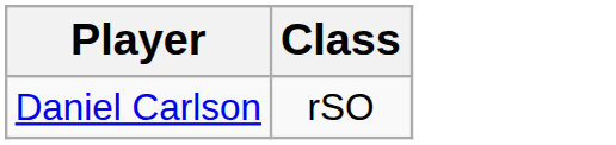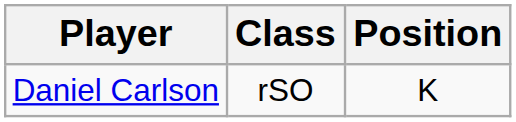 <table class="wikitable">
 <tr>
 <th>Player</th>
 <th>Class</th>
+<th>Position</th>
 </tr>
 <tr>
 <td style="font-size:10pt; text-align:center;"><a href='#'>Daniel Carlson</a></td>
 <td style="font-size:10pt; text-align:center;">rSO</td>
+<td style="font-size:10pt; text-align:center;">K</td>
 </tr>
 </table>
